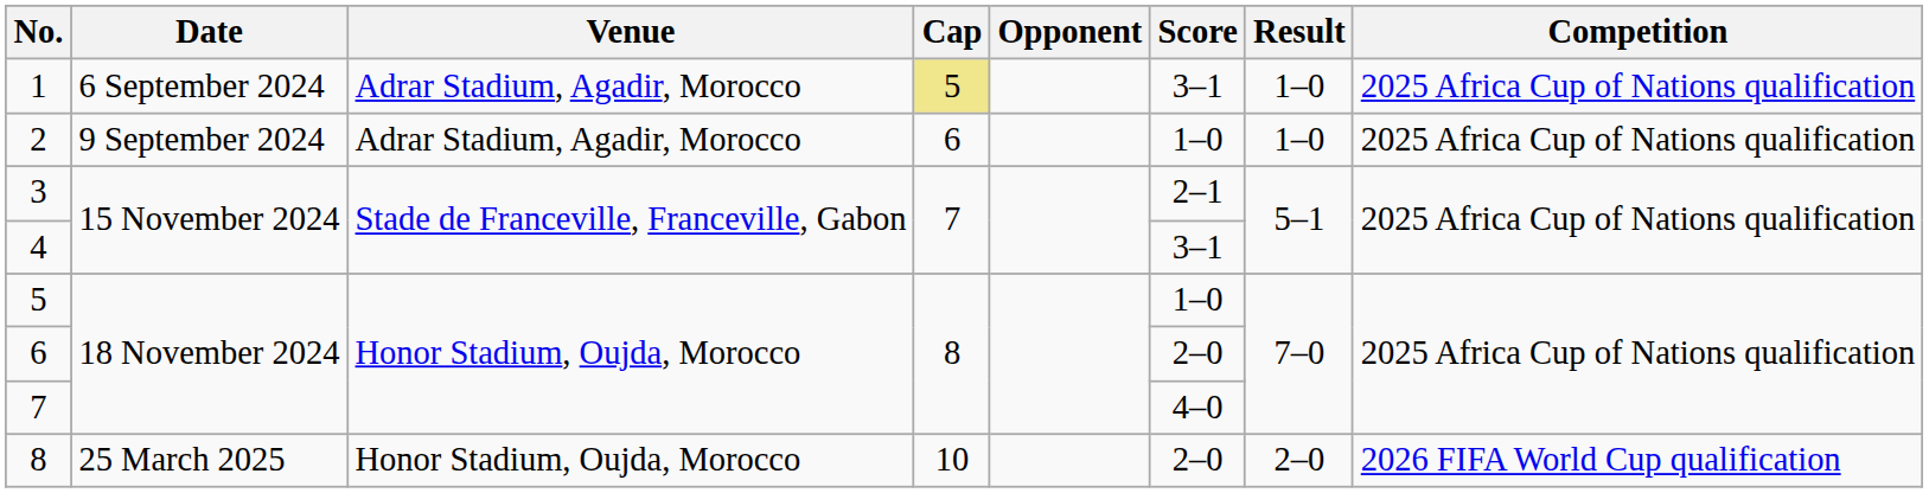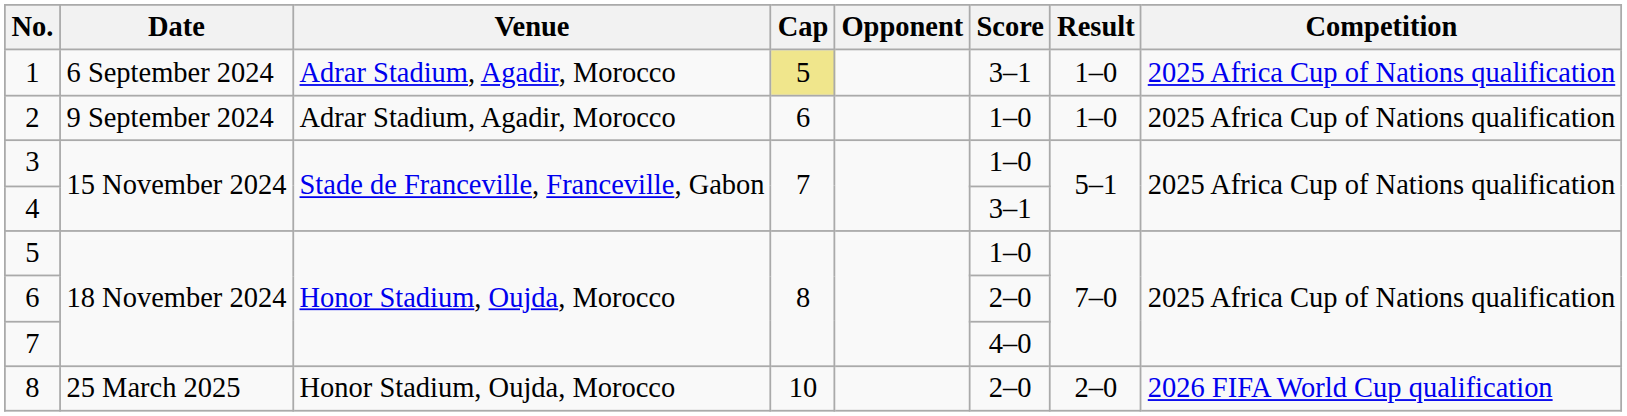 <table class="wikitable sortable">
 <tr>
 <th scope="col">No.</th>
 <th scope="col">Date</th>
 <th scope="col">Venue</th>
 <th scope="col">Cap</th>
 <th scope="col">Opponent</th>
 <th scope="col">Score</th>
 <th scope="col">Result</th>
 <th scope="col">Competition</th>
 </tr>
 <tr>
 <td align="center">1</td>
 <td>6 September 2024</td>
 <td><a href='#'>Adrar Stadium</a>, <a href='#'>Agadir</a>, Morocco</td>
 <td align="center" style="background: khaki;">5</td>
 <td></td>
 <td align="center">3–1</td>
 <td align="center">1–0</td>
 <td><a href='#'>2025 Africa Cup of Nations qualification</a></td>
 </tr>
 <tr>
 <td align="center">2</td>
 <td>9 September 2024</td>
 <td>Adrar Stadium, Agadir, Morocco</td>
 <td align="center">6</td>
 <td></td>
 <td align="center">1–0</td>
 <td align="center">1–0</td>
 <td>2025 Africa Cup of Nations qualification</td>
 </tr>
 <tr>
 <td align="center">3</td>
 <td rowspan=2>15 November 2024</td>
 <td rowspan=2><a href='#'>Stade de Franceville</a>, <a href='#'>Franceville</a>, Gabon</td>
 <td align="center" rowspan=2>7</td>
 <td rowspan=2></td>
-<td align="center">2–1</td>
+<td align="center">1–0</td>
 <td align="center" rowspan=2>5–1</td>
 <td rowspan=2>2025 Africa Cup of Nations qualification</td>
 </tr>
 <tr>
 <td align="center">4</td>
 <td align="center">3–1</td>
 </tr>
 <tr>
 <td align="center">5</td>
 <td rowspan=3>18 November 2024</td>
 <td rowspan=3><a href='#'>Honor Stadium</a>, <a href='#'>Oujda</a>, Morocco</td>
 <td align="center" rowspan=3>8</td>
 <td rowspan=3></td>
 <td align="center">1–0</td>
 <td align="center" rowspan=3>7–0</td>
 <td rowspan=3>2025 Africa Cup of Nations qualification</td>
 </tr>
 <tr>
 <td align="center">6</td>
 <td align="center">2–0</td>
 </tr>
 <tr>
 <td align="center">7</td>
 <td align="center">4–0</td>
 </tr>
 <tr>
 <td align="center">8</td>
 <td>25 March 2025</td>
 <td>Honor Stadium, Oujda, Morocco</td>
 <td align="center">10</td>
 <td></td>
 <td align="center">2–0</td>
 <td align="center">2–0</td>
 <td><a href='#'>2026 FIFA World Cup qualification</a></td>
 </tr>
 </table>
